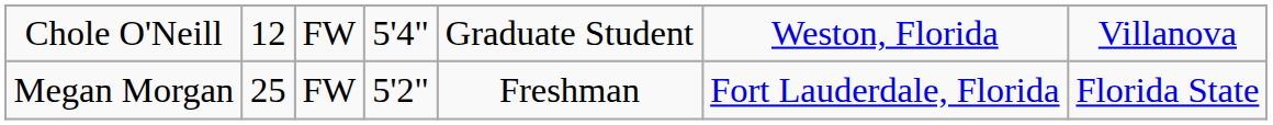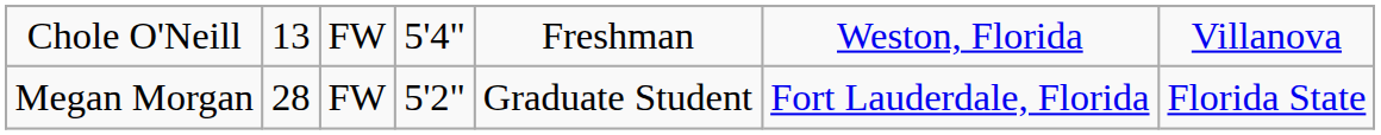 <table class="wikitable sortable" style="text-align:center;" border="1">
 <tr align=center>
 </tr>
 <tr>
 <td>Chole O'Neill</td>
-<td>12</td>
+<td>13</td>
 <td>FW</td>
 <td>5'4"</td>
-<td>Graduate Student</td>
+<td> Freshman</td>
 <td><a href='#'>Weston, Florida</a></td>
 <td><a href='#'>Villanova</a></td>
 </tr>
 <tr>
 <td>Megan Morgan</td>
-<td>25</td>
+<td>28</td>
 <td>FW</td>
 <td>5'2"</td>
-<td> Freshman</td>
+<td>Graduate Student</td>
 <td><a href='#'>Fort Lauderdale, Florida</a></td>
 <td><a href='#'>Florida State</a></td>
 </tr>
 </table>
